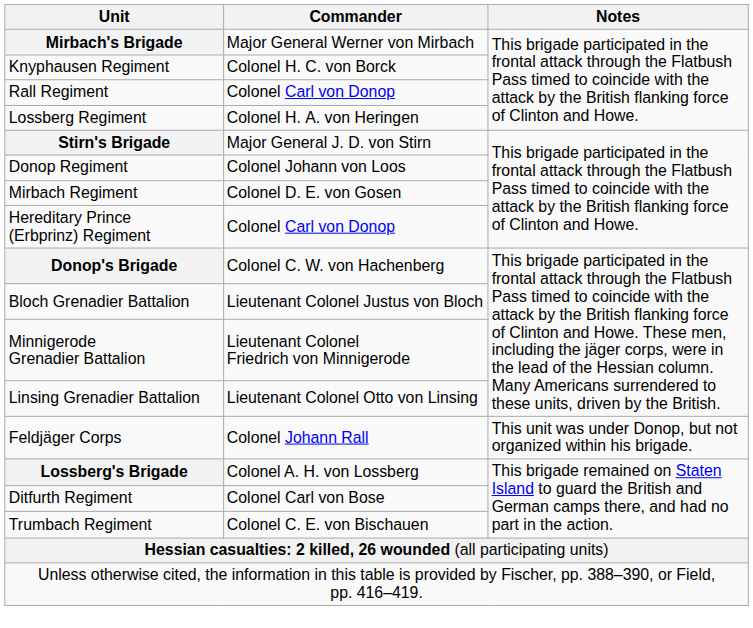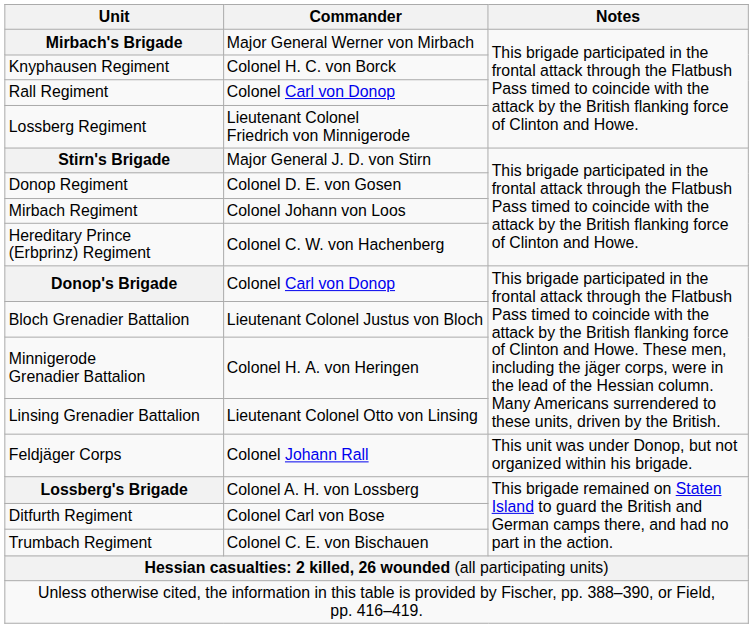 <table class="wikitable plainrowheaders" width="85%" style="margin: 1em auto 1em auto">
 <tr>
 <th scope="col">Unit</th>
 <th scope="col">Commander</th>
 <th scope="col" width=35%>Notes</th>
 </tr>
 <tr>
 <th scope="row"><strong>Mirbach's Brigade</strong></th>
 <td>Major General Werner von Mirbach</td>
 <td rowspan=4>This brigade participated in the frontal attack through the Flatbush Pass timed to coincide with the attack by the British flanking force of Clinton and Howe.</td>
 </tr>
 <tr>
 <td>Knyphausen Regiment</td>
 <td>Colonel H. C. von Borck</td>
 </tr>
 <tr>
 <td>Rall Regiment</td>
 <td>Colonel <a href='#'>Carl von Donop</a></td>
 </tr>
 <tr>
 <td>Lossberg Regiment</td>
-<td>Colonel H. A. von Heringen</td>
+<td>Lieutenant Colonel Friedrich von Minnigerode</td>
 </tr>
 <tr>
 <th scope="row"><strong>Stirn's Brigade</strong></th>
 <td>Major General J. D. von Stirn</td>
 <td rowspan=4>This brigade participated in the frontal attack through the Flatbush Pass timed to coincide with the attack by the British flanking force of Clinton and Howe.</td>
 </tr>
 <tr>
 <td>Donop Regiment</td>
+<td>Colonel D. E. von Gosen</td>
+</tr>
+<tr>
+<td>Mirbach Regiment</td>
 <td>Colonel Johann von Loos</td>
 </tr>
 <tr>
-<td>Mirbach Regiment</td>
-<td>Colonel D. E. von Gosen</td>
-</tr>
-<tr>
 <td>Hereditary Prince (Erbprinz) Regiment</td>
-<td>Colonel <a href='#'>Carl von Donop</a></td>
+<td>Colonel C. W. von Hachenberg</td>
 </tr>
 <tr>
 <th scope="row"><strong>Donop's Brigade</strong></th>
-<td>Colonel C. W. von Hachenberg</td>
+<td>Colonel <a href='#'>Carl von Donop</a></td>
 <td rowspan=4>This brigade participated in the frontal attack through the Flatbush Pass timed to coincide with the attack by the British flanking force of Clinton and Howe.  These men, including the jäger corps, were in the lead of the Hessian column.  Many Americans surrendered to these units, driven by the British.</td>
 </tr>
 <tr>
 <td>Bloch Grenadier Battalion</td>
 <td>Lieutenant Colonel Justus von Bloch</td>
 </tr>
 <tr>
 <td>Minnigerode Grenadier Battalion</td>
-<td>Lieutenant Colonel Friedrich von Minnigerode</td>
+<td>Colonel H. A. von Heringen</td>
 </tr>
 <tr>
 <td>Linsing Grenadier Battalion</td>
 <td>Lieutenant Colonel Otto von Linsing</td>
 </tr>
 <tr>
 <td>Feldjäger Corps</td>
 <td>Colonel <a href='#'>Johann Rall</a></td>
 <td>This unit was under Donop, but not organized within his brigade.</td>
 </tr>
 <tr>
 <th scope="row"><strong>Lossberg's Brigade</strong></th>
 <td>Colonel A. H. von Lossberg</td>
 <td rowspan=3>This brigade remained on <a href='#'>Staten Island</a> to guard the British and German camps there, and had no part in the action.</td>
 </tr>
 <tr>
 <td>Ditfurth Regiment</td>
 <td>Colonel Carl von Bose</td>
 </tr>
 <tr>
 <td>Trumbach Regiment</td>
 <td>Colonel C. E. von Bischauen</td>
 </tr>
 <tr>
 <td style="background-color:#f2f2f2;text-align:center;" colspan=3><strong>Hessian casualties: 2 killed, 26 wounded</strong> (all participating units)</td>
 </tr>
 <tr>
 <td style="text-align:center;" colspan=3>Unless otherwise cited, the information in this table is provided by Fischer, pp. 388–390, or Field, pp. 416–419.</td>
 </tr>
 </table>
